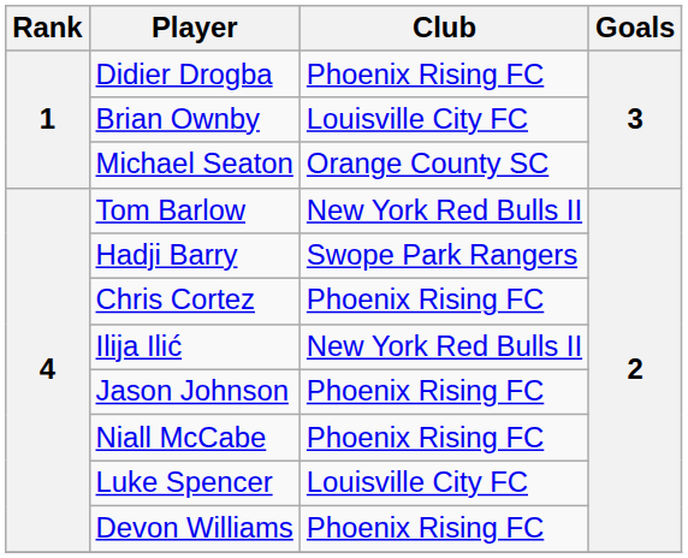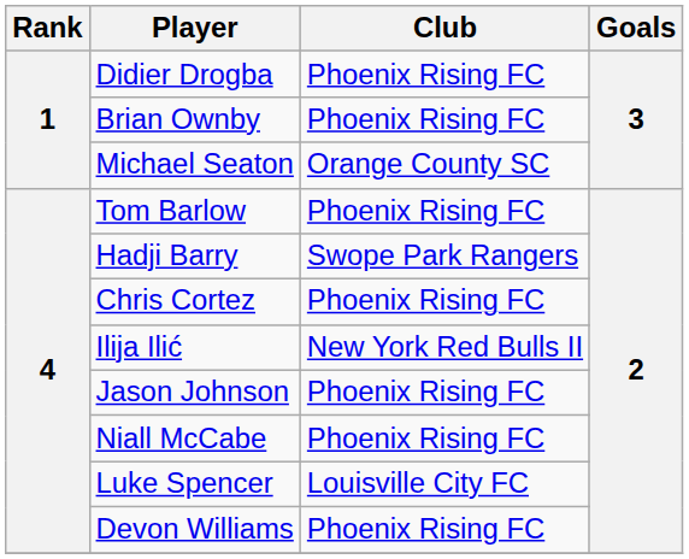 <table class="wikitable" style="text-align:left">
 <tr>
 <th>Rank</th>
 <th>Player</th>
 <th>Club</th>
 <th>Goals</th>
 </tr>
 <tr>
 <th rowspan=3>1</th>
 <td> <a href='#'>Didier Drogba</a></td>
 <td><a href='#'>Phoenix Rising FC</a></td>
 <th rowspan=3>3</th>
 </tr>
 <tr>
 <td> <a href='#'>Brian Ownby</a></td>
-<td><a href='#'>Louisville City FC</a></td>
+<td><a href='#'>Phoenix Rising FC</a></td>
 </tr>
 <tr>
 <td> <a href='#'>Michael Seaton</a></td>
 <td><a href='#'>Orange County SC</a></td>
 </tr>
 <tr>
 <th rowspan=8>4</th>
 <td> <a href='#'>Tom Barlow</a></td>
-<td><a href='#'>New York Red Bulls II</a></td>
+<td><a href='#'>Phoenix Rising FC</a></td>
 <th rowspan=8>2</th>
 </tr>
 <tr>
 <td> <a href='#'>Hadji Barry</a></td>
 <td><a href='#'>Swope Park Rangers</a></td>
 </tr>
 <tr>
 <td> <a href='#'>Chris Cortez</a></td>
 <td><a href='#'>Phoenix Rising FC</a></td>
 </tr>
 <tr>
 <td> <a href='#'>Ilija Ilić</a></td>
 <td><a href='#'>New York Red Bulls II</a></td>
 </tr>
 <tr>
 <td> <a href='#'>Jason Johnson</a></td>
 <td><a href='#'>Phoenix Rising FC</a></td>
 </tr>
 <tr>
 <td> <a href='#'>Niall McCabe</a></td>
 <td><a href='#'>Phoenix Rising FC</a></td>
 </tr>
 <tr>
 <td> <a href='#'>Luke Spencer</a></td>
 <td><a href='#'>Louisville City FC</a></td>
 </tr>
 <tr>
 <td> <a href='#'>Devon Williams</a></td>
 <td><a href='#'>Phoenix Rising FC</a></td>
 </tr>
 <tr>
 </tr>
 </table>
